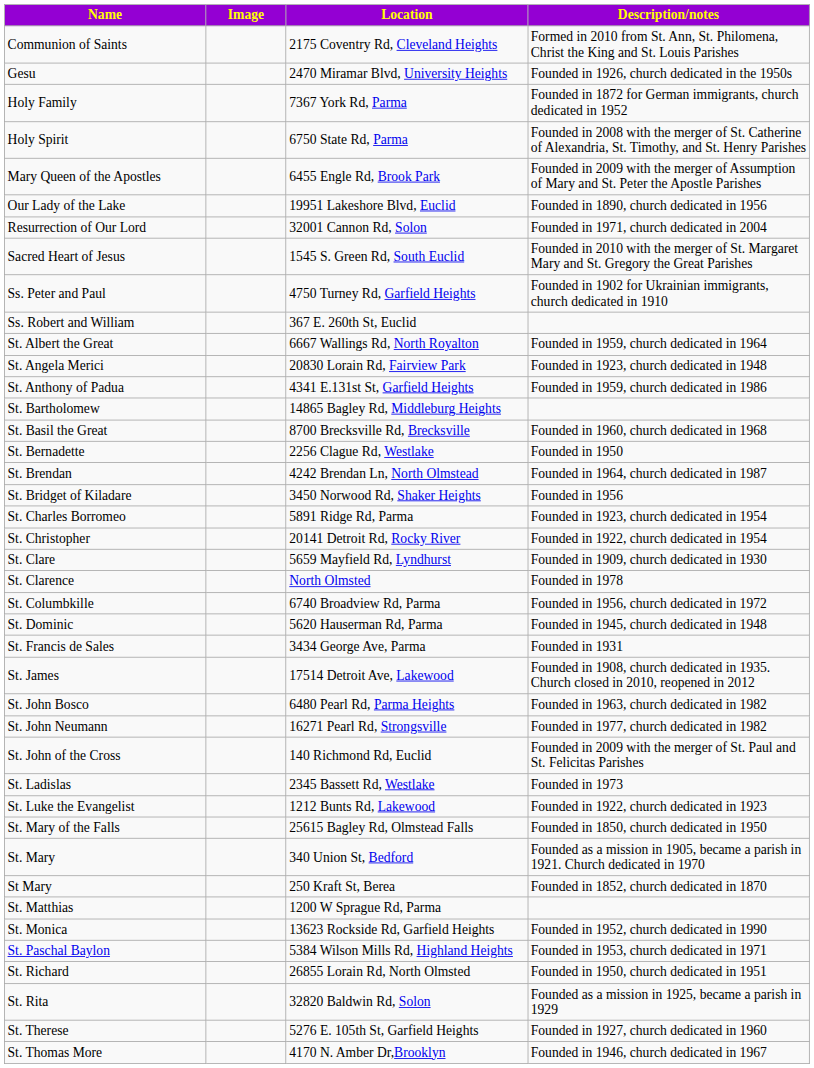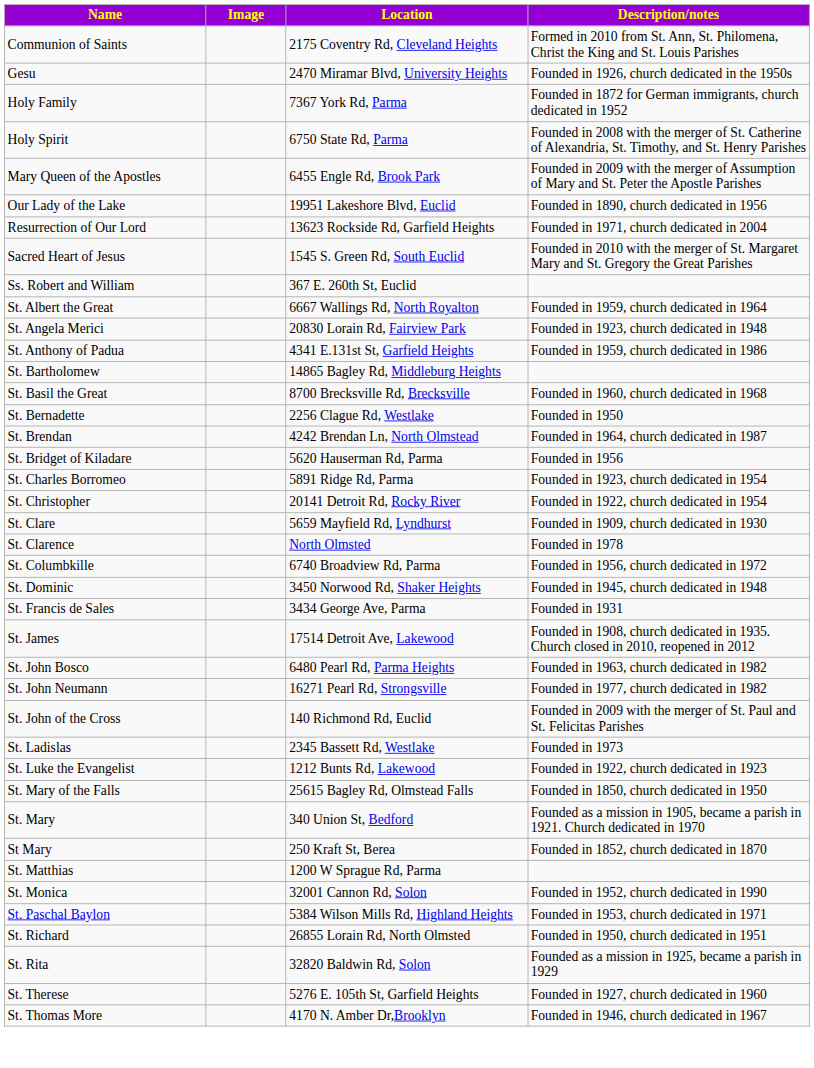 <table class="wikitable sortable" style="width:75%">
 <tr>
 <th style="background:darkviolet; color:yellow;" width="25%"><strong>Name</strong></th>
 <th style="background:darkviolet; color:yellow;" width="10%"><strong>Image</strong></th>
 <th style="background:darkviolet; color:yellow;" width="30%"><strong>Location</strong></th>
 <th style="background:darkviolet; color:yellow;" width="35%"><strong>Description/notes</strong></th>
 </tr>
 <tr>
 <td>Communion of Saints</td>
 <td></td>
 <td>2175 Coventry Rd, <a href='#'>Cleveland Heights</a></td>
 <td>Formed in 2010 from St. Ann, St. Philomena, Christ the King  and St. Louis Parishes</td>
 </tr>
 <tr>
 <td>Gesu</td>
 <td></td>
 <td>2470 Miramar Blvd, <a href='#'>University Heights</a></td>
 <td>Founded in 1926, church dedicated in the 1950s</td>
 </tr>
 <tr>
 <td>Holy Family</td>
 <td></td>
 <td>7367 York Rd, <a href='#'>Parma</a></td>
 <td>Founded in 1872 for German immigrants, church dedicated in 1952</td>
 </tr>
 <tr>
 <td>Holy Spirit</td>
 <td></td>
 <td>6750 State Rd, <a href='#'>Parma</a></td>
 <td>Founded in 2008 with the merger of St. Catherine of Alexandria, St. Timothy, and St. Henry Parishes</td>
 </tr>
 <tr>
 <td>Mary Queen of the Apostles</td>
 <td></td>
 <td>6455 Engle Rd, <a href='#'>Brook Park</a></td>
 <td>Founded in 2009 with the merger of Assumption of Mary and St. Peter the Apostle Parishes</td>
 </tr>
 <tr>
 <td>Our Lady of the Lake</td>
 <td></td>
 <td>19951 Lakeshore Blvd, <a href='#'>Euclid</a></td>
 <td>Founded in 1890, church dedicated in 1956</td>
 </tr>
 <tr>
 <td>Resurrection of Our Lord</td>
 <td></td>
-<td>32001 Cannon Rd, <a href='#'>Solon</a></td>
+<td>13623 Rockside Rd, Garfield Heights</td>
 <td>Founded in 1971, church dedicated in 2004</td>
 </tr>
 <tr>
 <td>Sacred Heart of Jesus</td>
 <td></td>
 <td>1545 S. Green Rd, <a href='#'>South Euclid</a></td>
 <td>Founded in 2010 with the merger of St. Margaret Mary and St. Gregory the Great Parishes</td>
-</tr>
-<tr>
-<td>Ss. Peter and Paul</td>
-<td></td>
-<td>4750 Turney Rd, <a href='#'>Garfield Heights</a></td>
-<td>Founded in 1902 for Ukrainian immigrants, church dedicated in 1910</td>
 </tr>
 <tr>
 <td>Ss. Robert and William</td>
 <td></td>
 <td>367 E. 260th St, Euclid</td>
 <td></td>
 </tr>
 <tr>
 <td>St. Albert the Great</td>
 <td></td>
 <td>6667 Wallings Rd, <a href='#'>North Royalton</a></td>
 <td>Founded in 1959, church dedicated in 1964</td>
 </tr>
 <tr>
 <td>St. Angela Merici</td>
 <td></td>
 <td>20830 Lorain Rd, <a href='#'>Fairview Park</a></td>
 <td>Founded in 1923, church dedicated in 1948</td>
 </tr>
 <tr>
 <td>St. Anthony of Padua</td>
 <td></td>
 <td>4341 E.131st St, <a href='#'>Garfield Heights</a></td>
 <td>Founded in 1959, church dedicated in 1986</td>
 </tr>
 <tr>
 <td>St. Bartholomew</td>
 <td></td>
 <td>14865 Bagley Rd, <a href='#'>Middleburg Heights</a></td>
 <td></td>
 </tr>
 <tr>
 <td>St. Basil the Great</td>
 <td></td>
 <td>8700 Brecksville Rd, <a href='#'>Brecksville</a></td>
 <td>Founded in 1960, church dedicated in 1968</td>
 </tr>
 <tr>
 <td>St. Bernadette</td>
 <td></td>
 <td>2256 Clague Rd, <a href='#'>Westlake</a></td>
 <td>Founded in 1950</td>
 </tr>
 <tr>
 <td>St. Brendan</td>
 <td></td>
 <td>4242 Brendan Ln, <a href='#'>North Olmstead</a></td>
 <td>Founded in 1964, church dedicated in 1987</td>
 </tr>
 <tr>
 <td>St. Bridget of Kiladare</td>
 <td></td>
-<td>3450 Norwood Rd, <a href='#'>Shaker Heights</a></td>
+<td>5620 Hauserman Rd, Parma</td>
 <td>Founded in 1956</td>
 </tr>
 <tr>
 <td>St. Charles Borromeo</td>
 <td></td>
 <td>5891 Ridge Rd, Parma</td>
 <td>Founded in 1923, church dedicated in 1954</td>
 </tr>
 <tr>
 <td>St. Christopher</td>
 <td></td>
 <td>20141 Detroit Rd, <a href='#'>Rocky River</a></td>
 <td>Founded in 1922, church dedicated in 1954</td>
 </tr>
 <tr>
 <td>St. Clare</td>
 <td></td>
 <td>5659 Mayfield Rd, <a href='#'>Lyndhurst</a></td>
 <td>Founded in 1909, church dedicated in 1930</td>
 </tr>
 <tr>
 <td>St. Clarence</td>
 <td></td>
 <td><a href='#'>North Olmsted</a></td>
 <td>Founded in 1978</td>
 </tr>
 <tr>
 <td>St. Columbkille</td>
 <td></td>
 <td>6740 Broadview Rd, Parma</td>
 <td>Founded in 1956, church dedicated in 1972</td>
 </tr>
 <tr>
 <td>St. Dominic</td>
 <td></td>
-<td>5620 Hauserman Rd, Parma</td>
+<td>3450 Norwood Rd, <a href='#'>Shaker Heights</a></td>
 <td>Founded in 1945, church dedicated in 1948</td>
 </tr>
 <tr>
 <td>St. Francis de Sales</td>
 <td></td>
 <td>3434 George Ave, Parma</td>
 <td>Founded in 1931</td>
 </tr>
 <tr>
 <td>St. James</td>
 <td></td>
 <td>17514 Detroit Ave, <a href='#'>Lakewood</a></td>
 <td>Founded in 1908, church dedicated in 1935.  Church closed in 2010, reopened in 2012</td>
 </tr>
 <tr>
 <td>St. John Bosco</td>
 <td></td>
 <td>6480 Pearl Rd, <a href='#'>Parma Heights</a></td>
 <td>Founded in 1963, church dedicated in 1982</td>
 </tr>
 <tr>
 <td>St. John Neumann</td>
 <td></td>
 <td>16271 Pearl Rd, <a href='#'>Strongsville</a></td>
 <td>Founded in 1977, church dedicated in 1982</td>
 </tr>
 <tr>
 <td>St. John of the Cross</td>
 <td></td>
 <td>140 Richmond Rd, Euclid</td>
 <td>Founded in 2009 with the merger of St. Paul and St. Felicitas Parishes</td>
 </tr>
 <tr>
 <td>St. Ladislas</td>
 <td></td>
 <td>2345 Bassett Rd, <a href='#'>Westlake</a></td>
 <td>Founded in 1973</td>
 </tr>
 <tr>
 <td>St. Luke the Evangelist</td>
 <td></td>
 <td>1212 Bunts Rd, <a href='#'>Lakewood</a></td>
 <td>Founded in 1922, church dedicated in 1923</td>
 </tr>
 <tr>
 <td>St. Mary of the Falls</td>
 <td></td>
 <td>25615 Bagley Rd, Olmstead Falls</td>
 <td>Founded in 1850, church dedicated in 1950</td>
 </tr>
 <tr>
 <td>St. Mary</td>
 <td></td>
 <td>340 Union St, <a href='#'>Bedford</a></td>
 <td>Founded as a mission in 1905, became a parish in 1921. Church dedicated in 1970</td>
 </tr>
 <tr>
 <td>St Mary</td>
 <td></td>
 <td>250 Kraft St, Berea</td>
 <td>Founded in 1852, church dedicated in 1870</td>
 </tr>
 <tr>
 <td>St. Matthias</td>
 <td></td>
 <td>1200 W Sprague Rd, Parma</td>
 <td></td>
 </tr>
 <tr>
 <td>St. Monica</td>
 <td></td>
-<td>13623 Rockside Rd, Garfield Heights</td>
+<td>32001 Cannon Rd, <a href='#'>Solon</a></td>
 <td>Founded in 1952, church dedicated in 1990</td>
 </tr>
 <tr>
 <td><a href='#'>St. Paschal Baylon</a></td>
 <td></td>
 <td>5384 Wilson Mills Rd, <a href='#'>Highland Heights</a></td>
 <td>Founded in 1953, church dedicated in 1971</td>
 </tr>
 <tr>
 <td>St. Richard</td>
 <td></td>
 <td>26855 Lorain Rd, North Olmsted</td>
 <td>Founded in 1950, church dedicated in 1951</td>
 </tr>
 <tr>
 <td>St. Rita</td>
 <td></td>
 <td>32820 Baldwin Rd, <a href='#'>Solon</a></td>
 <td>Founded as a mission in 1925, became a parish in 1929</td>
 </tr>
 <tr>
 <td>St. Therese</td>
 <td></td>
 <td>5276 E. 105th St, Garfield Heights</td>
 <td>Founded in 1927, church dedicated in 1960</td>
 </tr>
 <tr>
 <td>St. Thomas More</td>
 <td></td>
 <td>4170 N. Amber Dr,<a href='#'>Brooklyn</a></td>
 <td>Founded in 1946, church dedicated in 1967</td>
 </tr>
 </table>
